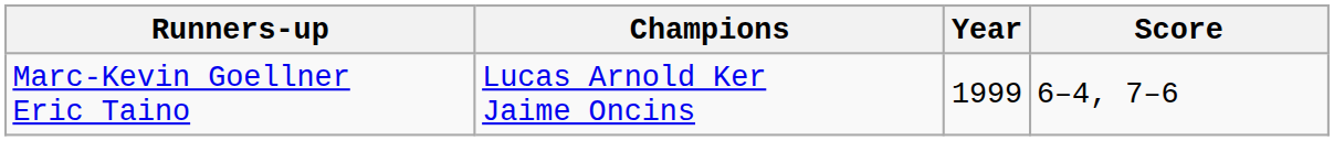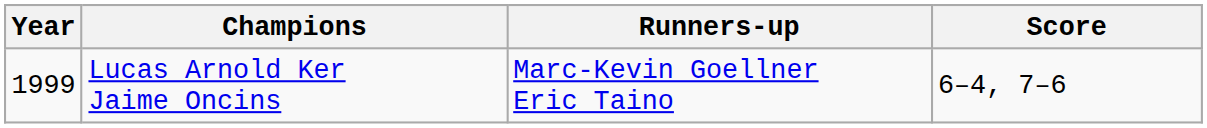 <table class="wikitable">
 <tr>
+<th>Year</th>
+<th width="200">Champions</th>
 <th width="200">Runners-up</th>
-<th width="200">Champions</th>
-<th>Year</th>
 <th width="125">Score</th>
 </tr>
 <tr>
+<td>1999</td>
+<td> <a href='#'>Lucas Arnold Ker</a><br> <a href='#'>Jaime Oncins</a></td>
 <td> <a href='#'>Marc-Kevin Goellner</a><br> <a href='#'>Eric Taino</a></td>
-<td> <a href='#'>Lucas Arnold Ker</a><br> <a href='#'>Jaime Oncins</a></td>
-<td>1999</td>
 <td>6–4, 7–6</td>
 </tr>
 </table>
